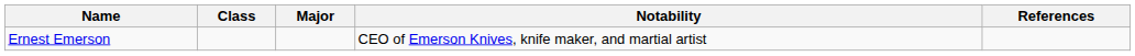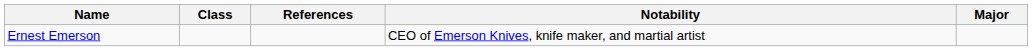 <table class="wikitable" " style="width:100%;">
 <tr>
 <th>Name</th>
 <th>Class</th>
+<th>References</th>
+<th>Notability</th>
 <th>Major</th>
-<th>Notability</th>
-<th>References</th>
 </tr>
 <tr>
 <td><a href='#'>Ernest Emerson</a></td>
 <td></td>
 <td></td>
 <td>CEO of <a href='#'>Emerson Knives</a>, knife maker, and martial artist</td>
 <td></td>
 </tr>
 </table>
